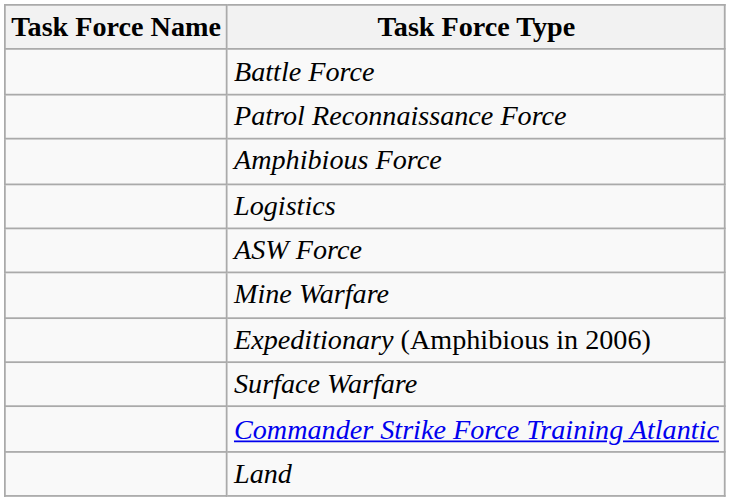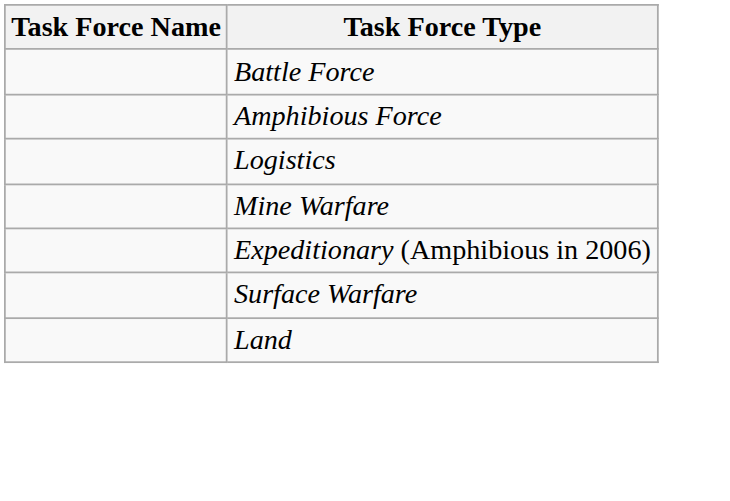 <table class="wikitable">
 <tr>
 <th>Task Force Name</th>
 <th>Task Force Type</th>
 </tr>
 <tr>
 <td></td>
 <td><em>Battle Force</em></td>
 </tr>
 <tr>
 <td></td>
-<td><em>Patrol Reconnaissance Force</em></td>
-</tr>
-<tr>
-<td></td>
 <td><em>Amphibious Force</em></td>
 </tr>
 <tr>
 <td></td>
 <td><em>Logistics</em></td>
-</tr>
-<tr>
-<td></td>
-<td><em>ASW Force</em></td>
 </tr>
 <tr>
 <td></td>
 <td><em>Mine Warfare</em></td>
 </tr>
 <tr>
 <td></td>
 <td><em>Expeditionary</em> (Amphibious in 2006)</td>
 </tr>
 <tr>
 <td></td>
 <td><em>Surface Warfare</em></td>
 </tr>
 <tr>
 <td></td>
-<td><em><a href='#'>Commander Strike Force Training Atlantic</a></em></td>
-</tr>
-<tr>
-<td></td>
 <td><em>Land</em></td>
 </tr>
 </table>
